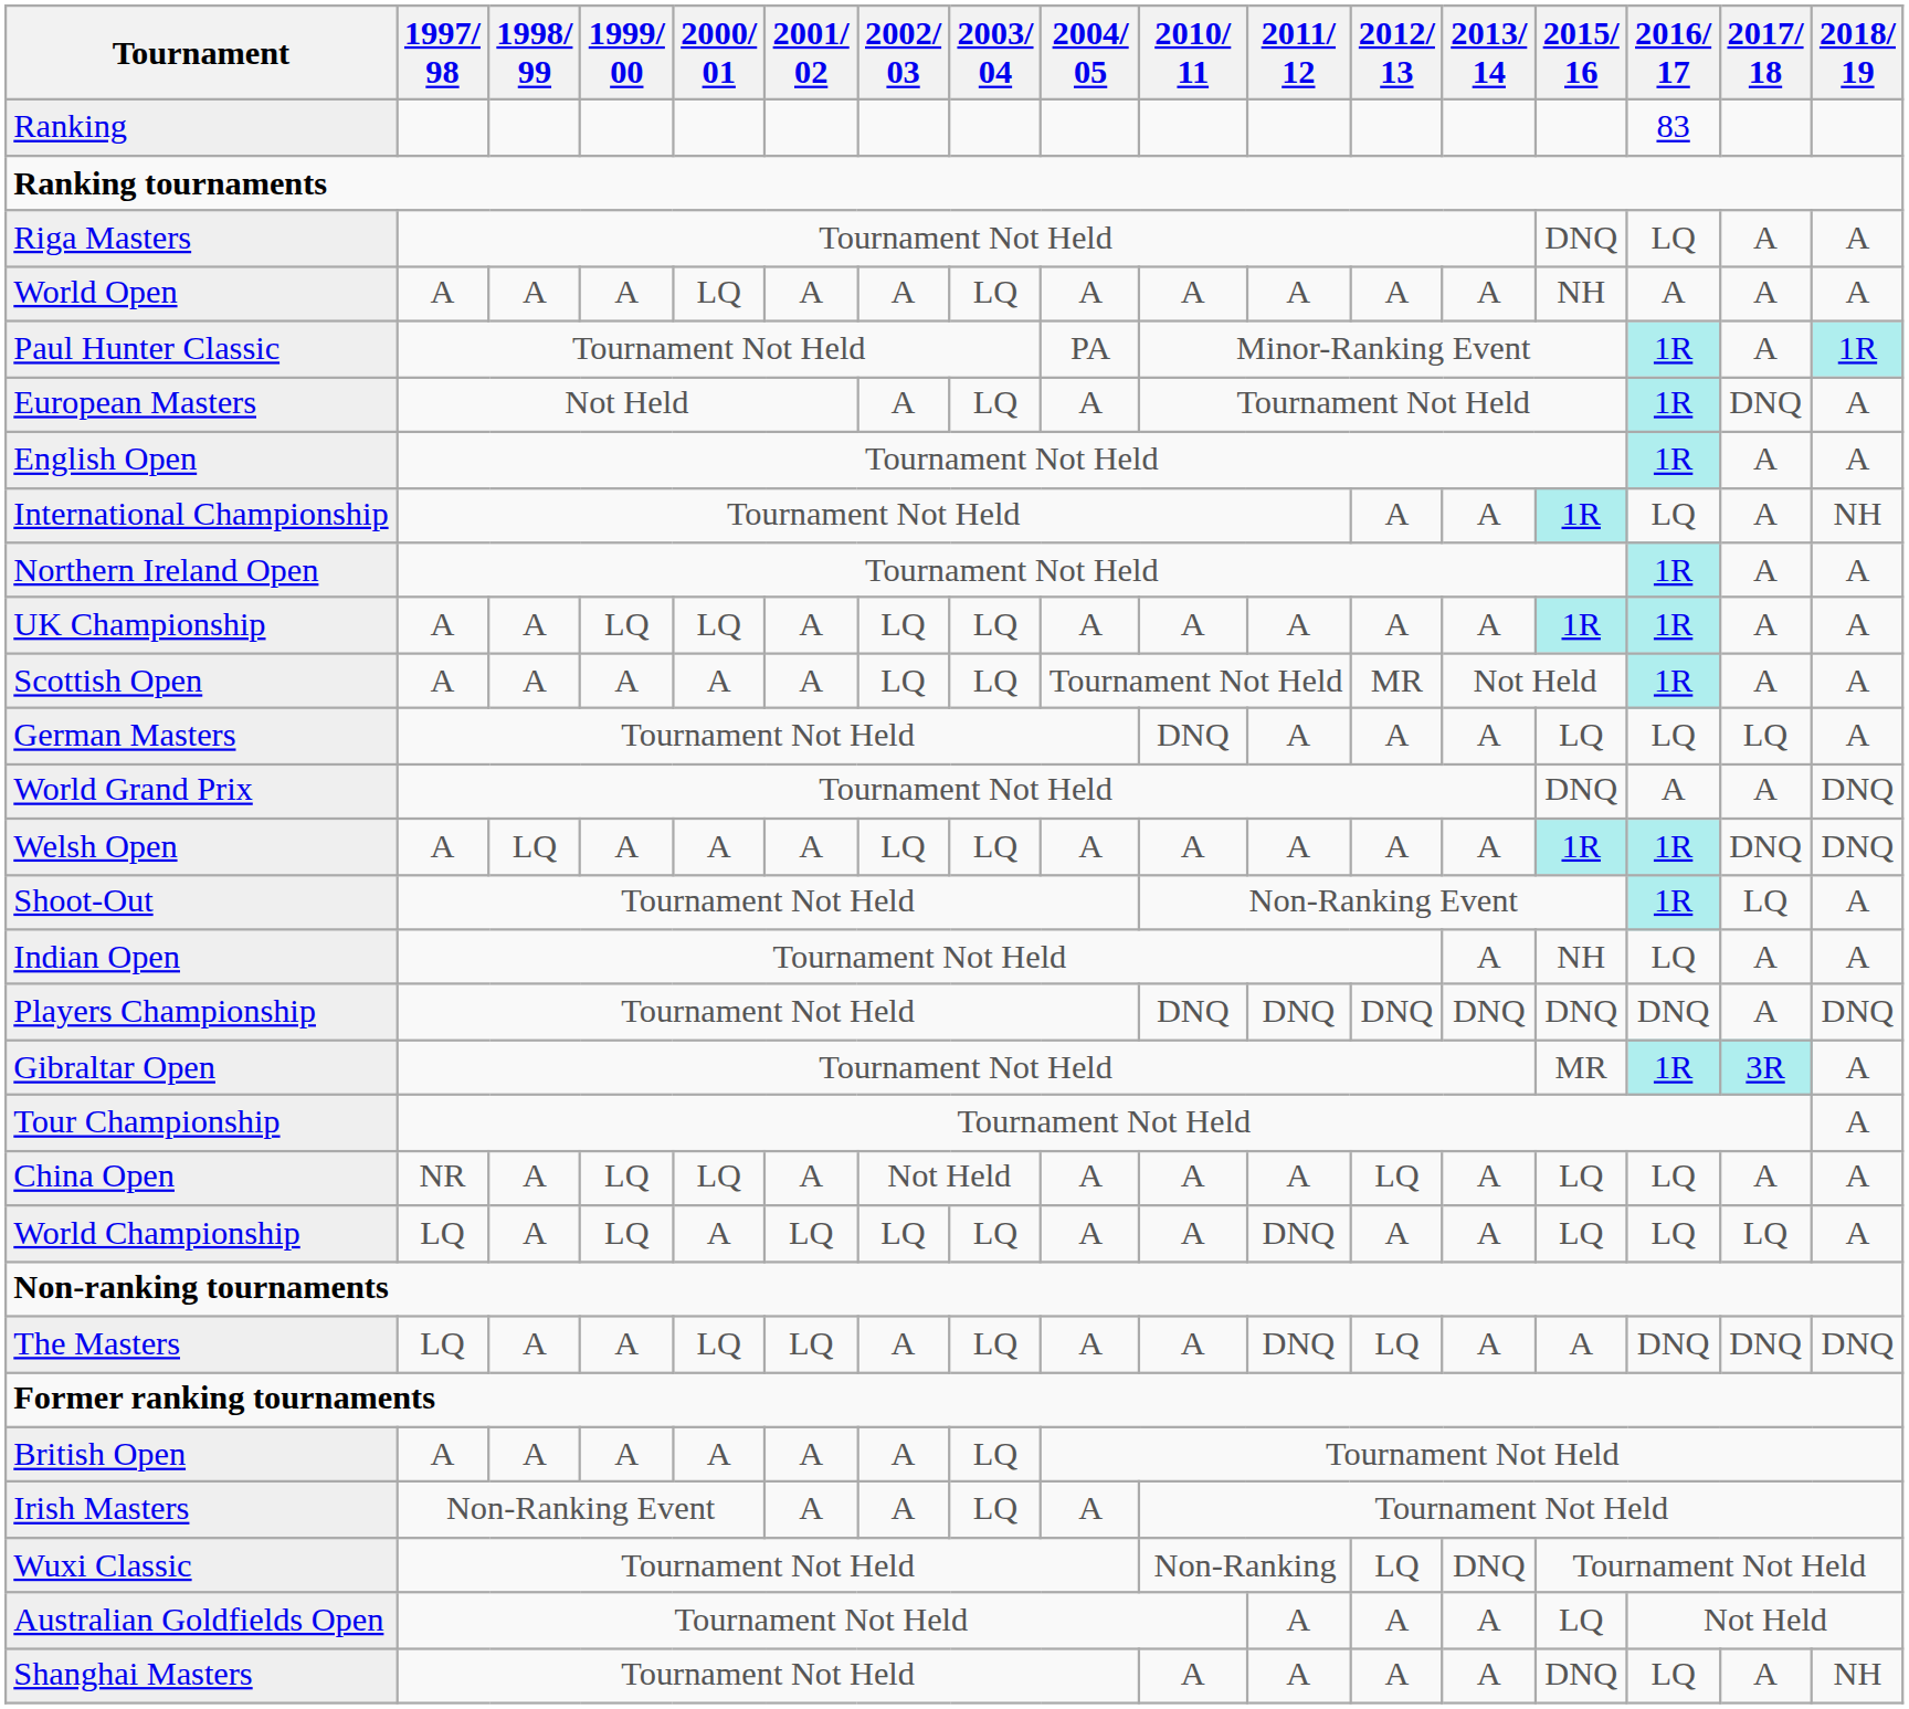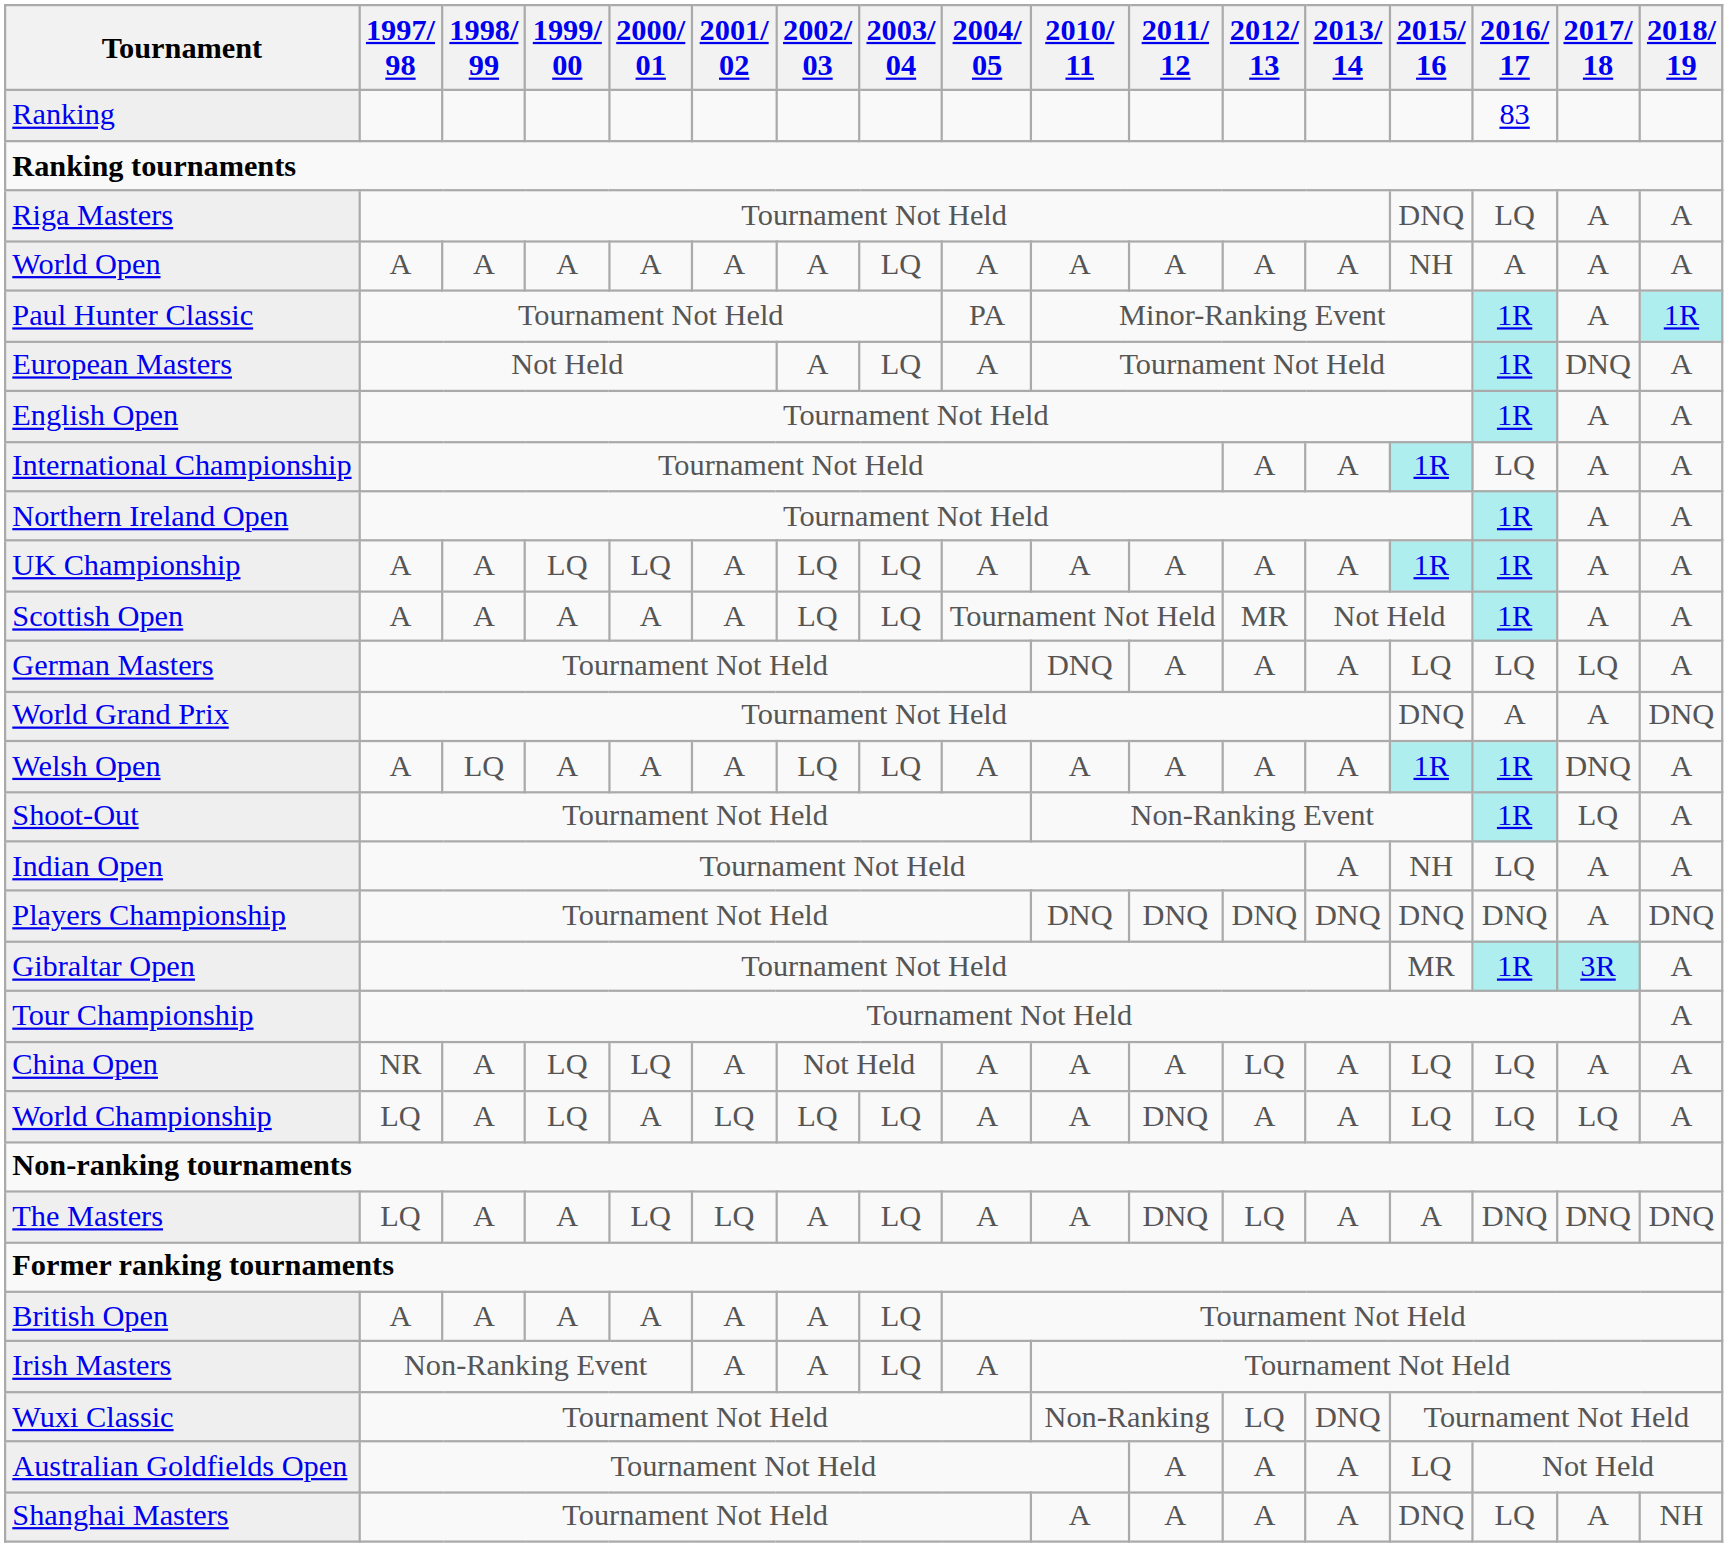 <table class="wikitable" style="font-size:85%;">
 <tr>
 <th>Tournament</th>
 <th><a href='#'>1997/<br>98</a></th>
 <th><a href='#'>1998/<br>99</a></th>
 <th><a href='#'>1999/<br>00</a></th>
 <th><a href='#'>2000/<br>01</a></th>
 <th><a href='#'>2001/<br>02</a></th>
 <th><a href='#'>2002/<br>03</a></th>
 <th><a href='#'>2003/<br>04</a></th>
 <th><a href='#'>2004/<br>05</a></th>
 <th><a href='#'>2010/<br>11</a></th>
 <th><a href='#'>2011/<br>12</a></th>
 <th><a href='#'>2012/<br>13</a></th>
 <th><a href='#'>2013/<br>14</a></th>
 <th><a href='#'>2015/<br>16</a></th>
 <th><a href='#'>2016/<br>17</a></th>
 <th><a href='#'>2017/<br>18</a></th>
 <th><a href='#'>2018/<br>19</a></th>
 </tr>
 <tr>
 <td style="background:#EFEFEF;"><a href='#'>Ranking</a></td>
 <td align="center"></td>
 <td align="center"></td>
 <td align="center"></td>
 <td align="center"></td>
 <td align="center"></td>
 <td align="center"></td>
 <td align="center"></td>
 <td align="center"></td>
 <td align="center"></td>
 <td align="center"></td>
 <td align="center"></td>
 <td align="center"></td>
 <td align="center"></td>
 <td style="text-align:center;"><a href='#'>83</a></td>
 <td align="center"></td>
 <td align="center"></td>
 </tr>
 <tr>
 <td colspan="30"><strong>Ranking tournaments</strong></td>
 </tr>
 <tr>
 <td style="background:#EFEFEF;"><a href='#'>Riga Masters</a></td>
 <td align="center" colspan="12" style="color:#555555;">Tournament Not Held</td>
 <td align="center" style="color:#555555;">DNQ</td>
 <td align="center" style="color:#555555;">LQ</td>
 <td align="center" style="color:#555555;">A</td>
 <td align="center" style="color:#555555;">A</td>
 </tr>
 <tr>
 <td style="background:#EFEFEF;"><a href='#'>World Open</a></td>
 <td align="center" style="color:#555555;">A</td>
 <td align="center" style="color:#555555;">A</td>
 <td align="center" style="color:#555555;">A</td>
-<td align="center" style="color:#555555;">LQ</td>
+<td align="center" style="color:#555555;">A</td>
 <td align="center" style="color:#555555;">A</td>
 <td align="center" style="color:#555555;">A</td>
 <td align="center" style="color:#555555;">LQ</td>
 <td align="center" style="color:#555555;">A</td>
 <td align="center" style="color:#555555;">A</td>
 <td align="center" style="color:#555555;">A</td>
 <td align="center" style="color:#555555;">A</td>
 <td align="center" style="color:#555555;">A</td>
 <td align="center" style="color:#555555;">NH</td>
 <td align="center" style="color:#555555;">A</td>
 <td align="center" style="color:#555555;">A</td>
 <td align="center" style="color:#555555;">A</td>
 </tr>
 <tr>
 <td style="background:#EFEFEF;"><a href='#'>Paul Hunter Classic</a></td>
 <td align="center" colspan="7" style="color:#555555;">Tournament Not Held</td>
 <td align="center" style="color:#555555;">PA</td>
 <td align="center" colspan="5" style="color:#555555;">Minor-Ranking Event</td>
 <td style="text-align:center; background:#afeeee;"><a href='#'>1R</a></td>
 <td align="center" style="color:#555555;">A</td>
 <td style="text-align:center; background:#afeeee;"><a href='#'>1R</a></td>
 </tr>
 <tr>
 <td style="background:#EFEFEF;"><a href='#'>European Masters</a></td>
 <td align="center" colspan="5" style="color:#555555;">Not Held</td>
 <td align="center" style="color:#555555;">A</td>
 <td align="center" style="color:#555555;">LQ</td>
 <td align="center" style="color:#555555;">A</td>
 <td align="center" colspan="5" style="color:#555555;">Tournament Not Held</td>
 <td style="text-align:center; background:#afeeee;"><a href='#'>1R</a></td>
 <td align="center" style="color:#555555;">DNQ</td>
 <td align="center" style="color:#555555;">A</td>
 </tr>
 <tr>
 <td style="background:#EFEFEF;"><a href='#'>English Open</a></td>
 <td align="center" colspan="13" style="color:#555555;">Tournament Not Held</td>
 <td style="text-align:center; background:#afeeee;"><a href='#'>1R</a></td>
 <td align="center" style="color:#555555;">A</td>
 <td align="center" style="color:#555555;">A</td>
 </tr>
 <tr>
 <td style="background:#EFEFEF;"><a href='#'>International Championship</a></td>
 <td align="center" colspan="10" style="color:#555555;">Tournament Not Held</td>
 <td align="center" style="color:#555555;">A</td>
 <td align="center" style="color:#555555;">A</td>
 <td style="text-align:center; background:#afeeee;"><a href='#'>1R</a></td>
 <td align="center" style="color:#555555;">LQ</td>
 <td align="center" style="color:#555555;">A</td>
-<td align="center" style="color:#555555;">NH</td>
+<td align="center" style="color:#555555;">A</td>
 </tr>
 <tr>
 <td style="background:#EFEFEF;"><a href='#'>Northern Ireland Open</a></td>
 <td align="center" colspan="13" style="color:#555555;">Tournament Not Held</td>
 <td style="text-align:center; background:#afeeee;"><a href='#'>1R</a></td>
 <td align="center" style="color:#555555;">A</td>
 <td align="center" style="color:#555555;">A</td>
 </tr>
 <tr>
 <td style="background:#EFEFEF;"><a href='#'>UK Championship</a></td>
 <td align="center" style="color:#555555;">A</td>
 <td align="center" style="color:#555555;">A</td>
 <td align="center" style="color:#555555;">LQ</td>
 <td align="center" style="color:#555555;">LQ</td>
 <td align="center" style="color:#555555;">A</td>
 <td align="center" style="color:#555555;">LQ</td>
 <td align="center" style="color:#555555;">LQ</td>
 <td align="center" style="color:#555555;">A</td>
 <td align="center" style="color:#555555;">A</td>
 <td align="center" style="color:#555555;">A</td>
 <td align="center" style="color:#555555;">A</td>
 <td align="center" style="color:#555555;">A</td>
 <td style="text-align:center; background:#afeeee;"><a href='#'>1R</a></td>
 <td style="text-align:center; background:#afeeee;"><a href='#'>1R</a></td>
 <td align="center" style="color:#555555;">A</td>
 <td align="center" style="color:#555555;">A</td>
 </tr>
 <tr>
 <td style="background:#EFEFEF;"><a href='#'>Scottish Open</a></td>
 <td align="center" style="color:#555555;">A</td>
 <td align="center" style="color:#555555;">A</td>
 <td align="center" style="color:#555555;">A</td>
 <td align="center" style="color:#555555;">A</td>
 <td align="center" style="color:#555555;">A</td>
 <td align="center" style="color:#555555;">LQ</td>
 <td align="center" style="color:#555555;">LQ</td>
 <td align="center" colspan="3" style="color:#555555;">Tournament Not Held</td>
 <td align="center" style="color:#555555;">MR</td>
 <td align="center" colspan="2" style="color:#555555;">Not Held</td>
 <td style="text-align:center; background:#afeeee;"><a href='#'>1R</a></td>
 <td align="center" style="color:#555555;">A</td>
 <td align="center" style="color:#555555;">A</td>
 </tr>
 <tr>
 <td style="background:#EFEFEF;"><a href='#'>German Masters</a></td>
 <td align="center" colspan="8" style="color:#555555;">Tournament Not Held</td>
 <td align="center" style="color:#555555;">DNQ</td>
 <td align="center" style="color:#555555;">A</td>
 <td align="center" style="color:#555555;">A</td>
 <td align="center" style="color:#555555;">A</td>
 <td align="center" style="color:#555555;">LQ</td>
 <td align="center" style="color:#555555;">LQ</td>
 <td align="center" style="color:#555555;">LQ</td>
 <td align="center" style="color:#555555;">A</td>
 </tr>
 <tr>
 <td style="background:#EFEFEF;"><a href='#'>World Grand Prix</a></td>
 <td align="center" colspan="12" style="color:#555555;">Tournament Not Held</td>
 <td align="center" style="color:#555555;">DNQ</td>
 <td align="center" style="color:#555555;">A</td>
 <td align="center" style="color:#555555;">A</td>
 <td align="center" style="color:#555555;">DNQ</td>
 </tr>
 <tr>
 <td style="background:#EFEFEF;"><a href='#'>Welsh Open</a></td>
 <td align="center" style="color:#555555;">A</td>
 <td align="center" style="color:#555555;">LQ</td>
 <td align="center" style="color:#555555;">A</td>
 <td align="center" style="color:#555555;">A</td>
 <td align="center" style="color:#555555;">A</td>
 <td align="center" style="color:#555555;">LQ</td>
 <td align="center" style="color:#555555;">LQ</td>
 <td align="center" style="color:#555555;">A</td>
 <td align="center" style="color:#555555;">A</td>
 <td align="center" style="color:#555555;">A</td>
 <td align="center" style="color:#555555;">A</td>
 <td align="center" style="color:#555555;">A</td>
 <td style="text-align:center; background:#afeeee;"><a href='#'>1R</a></td>
 <td style="text-align:center; background:#afeeee;"><a href='#'>1R</a></td>
 <td align="center" style="color:#555555;">DNQ</td>
-<td align="center" style="color:#555555;">DNQ</td>
+<td align="center" style="color:#555555;">A</td>
 </tr>
 <tr>
 <td style="background:#EFEFEF;"><a href='#'>Shoot-Out</a></td>
 <td align="center" colspan="8" style="color:#555555;">Tournament Not Held</td>
 <td align="center" colspan="5" style="color:#555555;">Non-Ranking Event</td>
 <td style="text-align:center; background:#afeeee;"><a href='#'>1R</a></td>
 <td align="center" style="color:#555555;">LQ</td>
 <td align="center" style="color:#555555;">A</td>
 </tr>
 <tr>
 <td style="background:#EFEFEF;"><a href='#'>Indian Open</a></td>
 <td align="center" colspan="11" style="color:#555555;">Tournament Not Held</td>
 <td align="center" style="color:#555555;">A</td>
 <td align="center" style="color:#555555;">NH</td>
 <td align="center" style="color:#555555;">LQ</td>
 <td align="center" style="color:#555555;">A</td>
 <td align="center" style="color:#555555;">A</td>
 </tr>
 <tr>
 <td style="background:#EFEFEF;"><a href='#'>Players Championship</a></td>
 <td align="center" colspan="8" style="color:#555555;">Tournament Not Held</td>
 <td align="center" style="color:#555555;">DNQ</td>
 <td align="center" style="color:#555555;">DNQ</td>
 <td align="center" style="color:#555555;">DNQ</td>
 <td align="center" style="color:#555555;">DNQ</td>
 <td align="center" style="color:#555555;">DNQ</td>
 <td align="center" style="color:#555555;">DNQ</td>
 <td align="center" style="color:#555555;">A</td>
 <td align="center" style="color:#555555;">DNQ</td>
 </tr>
 <tr>
 <td style="background:#EFEFEF;"><a href='#'>Gibraltar Open</a></td>
 <td align="center" colspan="12" style="color:#555555;">Tournament Not Held</td>
 <td align="center" style="color:#555555;">MR</td>
 <td style="text-align:center; background:#afeeee;"><a href='#'>1R</a></td>
 <td style="text-align:center; background:#afeeee;"><a href='#'>3R</a></td>
 <td align="center" style="color:#555555;">A</td>
 </tr>
 <tr>
 <td style="background:#EFEFEF;"><a href='#'>Tour Championship</a></td>
 <td align="center" colspan="15" style="color:#555555;">Tournament Not Held</td>
 <td align="center" style="color:#555555;">A</td>
 </tr>
 <tr>
 <td style="background:#EFEFEF;"><a href='#'>China Open</a></td>
 <td align="center" style="color:#555555;">NR</td>
 <td align="center" style="color:#555555;">A</td>
 <td align="center" style="color:#555555;">LQ</td>
 <td align="center" style="color:#555555;">LQ</td>
 <td align="center" style="color:#555555;">A</td>
 <td align="center" colspan="2" style="color:#555555;">Not Held</td>
 <td align="center" style="color:#555555;">A</td>
 <td align="center" style="color:#555555;">A</td>
 <td align="center" style="color:#555555;">A</td>
 <td align="center" style="color:#555555;">LQ</td>
 <td align="center" style="color:#555555;">A</td>
 <td align="center" style="color:#555555;">LQ</td>
 <td align="center" style="color:#555555;">LQ</td>
 <td align="center" style="color:#555555;">A</td>
 <td align="center" style="color:#555555;">A</td>
 </tr>
 <tr>
 <td style="background:#EFEFEF;"><a href='#'>World Championship</a></td>
 <td align="center" style="color:#555555;">LQ</td>
 <td align="center" style="color:#555555;">A</td>
 <td align="center" style="color:#555555;">LQ</td>
 <td align="center" style="color:#555555;">A</td>
 <td align="center" style="color:#555555;">LQ</td>
 <td align="center" style="color:#555555;">LQ</td>
 <td align="center" style="color:#555555;">LQ</td>
 <td align="center" style="color:#555555;">A</td>
 <td align="center" style="color:#555555;">A</td>
 <td align="center" style="color:#555555;">DNQ</td>
 <td align="center" style="color:#555555;">A</td>
 <td align="center" style="color:#555555;">A</td>
 <td align="center" style="color:#555555;">LQ</td>
 <td align="center" style="color:#555555;">LQ</td>
 <td align="center" style="color:#555555;">LQ</td>
 <td align="center" style="color:#555555;">A</td>
 </tr>
 <tr>
 <td colspan="30"><strong>Non-ranking tournaments</strong></td>
 </tr>
 <tr>
 <td style="background:#EFEFEF;"><a href='#'>The Masters</a></td>
 <td align="center" style="color:#555555;">LQ</td>
 <td align="center" style="color:#555555;">A</td>
 <td align="center" style="color:#555555;">A</td>
 <td align="center" style="color:#555555;">LQ</td>
 <td align="center" style="color:#555555;">LQ</td>
 <td align="center" style="color:#555555;">A</td>
 <td align="center" style="color:#555555;">LQ</td>
 <td align="center" style="color:#555555;">A</td>
 <td align="center" style="color:#555555;">A</td>
 <td align="center" style="color:#555555;">DNQ</td>
 <td align="center" style="color:#555555;">LQ</td>
 <td align="center" style="color:#555555;">A</td>
 <td align="center" style="color:#555555;">A</td>
 <td align="center" style="color:#555555;">DNQ</td>
 <td align="center" style="color:#555555;">DNQ</td>
 <td align="center" style="color:#555555;">DNQ</td>
 </tr>
 <tr>
 <td colspan="30"><strong>Former ranking tournaments</strong></td>
 </tr>
 <tr>
 <td style="background:#EFEFEF;"><a href='#'>British Open</a></td>
 <td align="center" style="color:#555555;">A</td>
 <td align="center" style="color:#555555;">A</td>
 <td align="center" style="color:#555555;">A</td>
 <td align="center" style="color:#555555;">A</td>
 <td align="center" style="color:#555555;">A</td>
 <td align="center" style="color:#555555;">A</td>
 <td align="center" style="color:#555555;">LQ</td>
 <td align="center" colspan="30" style="color:#555555;">Tournament Not Held</td>
 </tr>
 <tr>
 <td style="background:#EFEFEF;"><a href='#'>Irish Masters</a></td>
 <td align="center" colspan="4" style="color:#555555;">Non-Ranking Event</td>
 <td align="center" style="color:#555555;">A</td>
 <td align="center" style="color:#555555;">A</td>
 <td align="center" style="color:#555555;">LQ</td>
 <td align="center" style="color:#555555;">A</td>
 <td align="center" colspan="30" style="color:#555555;">Tournament Not Held</td>
 </tr>
 <tr>
 <td style="background:#EFEFEF;"><a href='#'>Wuxi Classic</a></td>
 <td align="center" colspan="8" style="color:#555555;">Tournament Not Held</td>
 <td align="center" colspan="2" style="color:#555555;">Non-Ranking</td>
 <td align="center" style="color:#555555;">LQ</td>
 <td align="center" style="color:#555555;">DNQ</td>
 <td align="center" colspan="30" style="color:#555555;">Tournament Not Held</td>
 </tr>
 <tr>
 <td style="background:#EFEFEF;"><a href='#'>Australian Goldfields Open</a></td>
 <td align="center" colspan="9" style="color:#555555;">Tournament Not Held</td>
 <td align="center" style="color:#555555;">A</td>
 <td align="center" style="color:#555555;">A</td>
 <td align="center" style="color:#555555;">A</td>
 <td align="center" style="color:#555555;">LQ</td>
 <td align="center" colspan="30" style="color:#555555;">Not Held</td>
 </tr>
 <tr>
 <td style="background:#EFEFEF;"><a href='#'>Shanghai Masters</a></td>
 <td align="center" colspan="8" style="color:#555555;">Tournament Not Held</td>
 <td align="center" style="color:#555555;">A</td>
 <td align="center" style="color:#555555;">A</td>
 <td align="center" style="color:#555555;">A</td>
 <td align="center" style="color:#555555;">A</td>
 <td align="center" style="color:#555555;">DNQ</td>
 <td align="center" style="color:#555555;">LQ</td>
 <td align="center" style="color:#555555;">A</td>
 <td align="center" style="color:#555555;">NH</td>
 </tr>
 </table>
